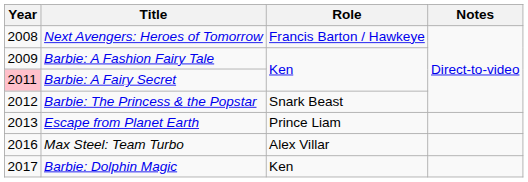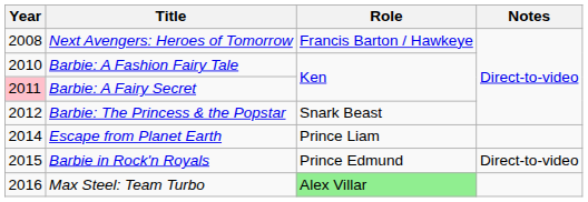 <table class="wikitable sortable">
 <tr>
 <th>Year</th>
 <th>Title</th>
 <th>Role</th>
 <th>Notes</th>
 </tr>
 <tr>
 <td>2008</td>
 <td><em><a href='#'>Next Avengers: Heroes of Tomorrow</a></em></td>
 <td><a href='#'>Francis Barton / Hawkeye</a></td>
 <td rowspan="4"><a href='#'>Direct-to-video</a></td>
 </tr>
 <tr>
-<td>2009</td>
+<td>2010</td>
 <td><em><a href='#'>Barbie: A Fashion Fairy Tale</a></em></td>
 <td rowspan=2><a href='#'>Ken</a></td>
 </tr>
 <tr>
 <td style="background: pink;">2011</td>
 <td><em><a href='#'>Barbie: A Fairy Secret</a></em></td>
 </tr>
 <tr>
 <td>2012</td>
 <td><em><a href='#'>Barbie: The Princess & the Popstar</a></em></td>
 <td>Snark Beast</td>
 </tr>
 <tr>
-<td>2013</td>
+<td>2014</td>
 <td><em><a href='#'>Escape from Planet Earth</a></em></td>
 <td>Prince Liam</td>
 <td></td>
 </tr>
 <tr>
+<td>2015</td>
+<td><em><a href='#'>Barbie in Rock'n Royals</a></em></td>
+<td>Prince Edmund</td>
+<td>Direct-to-video</td>
+</tr>
+<tr>
 <td>2016</td>
 <td><em>Max Steel: Team Turbo</em></td>
-<td>Alex Villar</td>
-<td></td>
-</tr>
-<tr>
-<td>2017</td>
-<td><em><a href='#'>Barbie: Dolphin Magic</a></em></td>
-<td>Ken</td>
+<td style="background: lightgreen;">Alex Villar</td>
 <td></td>
 </tr>
 </table>
